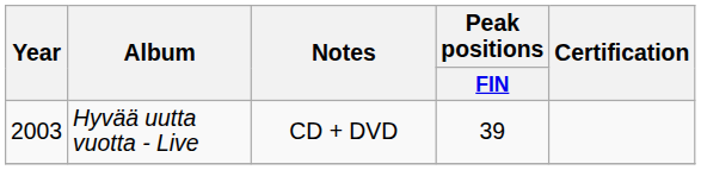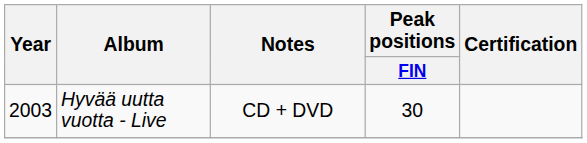 <table class="wikitable">
 <tr>
 <th align="center" rowspan="2" width="10">Year</th>
 <th align="center" rowspan="2" width="120">Album</th>
 <th align="center" rowspan="2" width="120">Notes</th>
 <th align="center" colspan="1" width="20">Peak positions</th>
 <th align="center" rowspan="2" width="70">Certification</th>
 </tr>
 <tr>
 <th scope="col" style="width:3em;font-size:90%;"><a href='#'>FIN</a><br></th>
 </tr>
 <tr>
 <td style="text-align:center;">2003</td>
 <td><em>Hyvää uutta vuotta - Live</em></td>
 <td style="text-align:center;">CD + DVD</td>
-<td style="text-align:center;">39</td>
+<td style="text-align:center;">30</td>
 <td style="text-align:center;"></td>
 </tr>
 <tr>
 </tr>
 </table>
